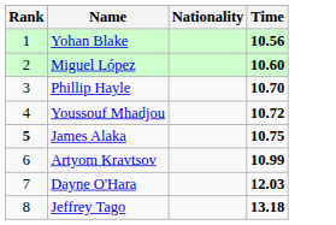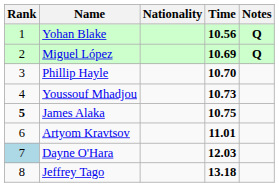 <table class="wikitable sortable" style="text-align:center">
 <tr>
 <th>Rank</th>
 <th>Name</th>
 <th>Nationality</th>
 <th>Time</th>
+<th>Notes</th>
 </tr>
 <tr bgcolor=ccffcc>
 <td>1</td>
 <td align=left><a href='#'>Yohan Blake</a></td>
 <td align=left></td>
 <td><strong>10.56</strong></td>
+<td><strong>Q</strong></td>
 </tr>
 <tr bgcolor=ccffcc>
 <td>2</td>
 <td align=left><a href='#'>Miguel López</a></td>
 <td align=left></td>
-<td><strong>10.60</strong></td>
+<td><strong>10.69</strong></td>
+<td><strong>Q</strong></td>
 </tr>
 <tr>
 <td>3</td>
 <td align=left><a href='#'>Phillip Hayle</a></td>
 <td align=left></td>
 <td><strong>10.70</strong></td>
+<td></td>
 </tr>
 <tr>
 <td>4</td>
 <td align=left><a href='#'>Youssouf Mhadjou</a></td>
 <td align=left></td>
-<td><strong>10.72</strong></td>
+<td><strong>10.73</strong></td>
+<td></td>
 </tr>
 <tr>
 <td><strong>5</strong></td>
 <td align=left><a href='#'>James Alaka</a></td>
 <td align=left></td>
 <td><strong>10.75</strong></td>
+<td></td>
 </tr>
 <tr>
 <td>6</td>
 <td align=left><a href='#'>Artyom Kravtsov</a></td>
 <td align=left></td>
-<td><strong>10.99</strong></td>
+<td><strong>11.01</strong></td>
+<td></td>
 </tr>
 <tr>
-<td>7</td>
+<td style="background: lightblue;">7</td>
 <td align=left><a href='#'>Dayne O'Hara</a></td>
 <td align=left></td>
 <td><strong>12.03</strong></td>
+<td></td>
 </tr>
 <tr>
 <td>8</td>
 <td align=left><a href='#'>Jeffrey Tago</a></td>
 <td align=left></td>
 <td><strong>13.18</strong></td>
+<td></td>
 </tr>
 </table>
